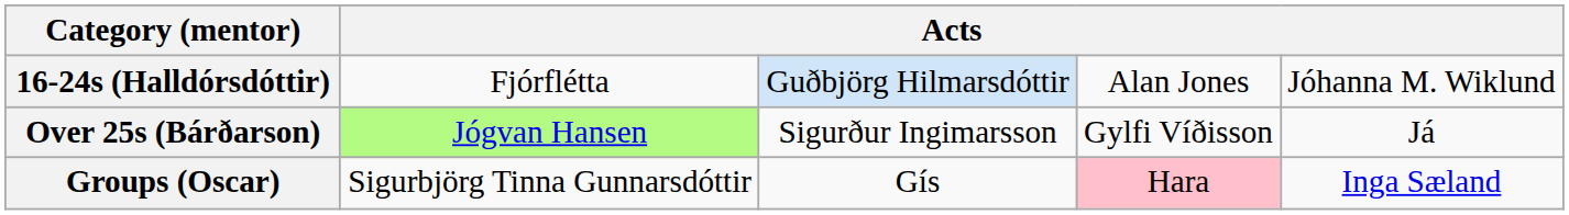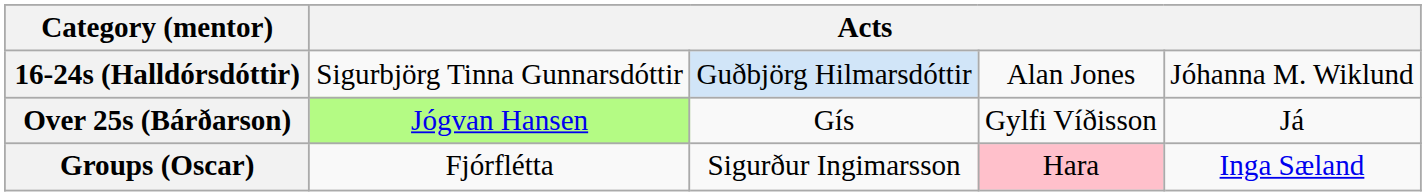 <table class="wikitable" style="text-align:center">
 <tr>
 <th spope="col" style="width:160px;">Category (mentor)</th>
 <th scope="col" colspan="4">Acts</th>
 </tr>
 <tr>
 <th scope="col">16-24s (Halldórsdóttir)</th>
-<td>Fjórflétta</td>
+<td>Sigurbjörg Tinna Gunnarsdóttir</td>
 <td style="background:#D1E5F8">Guðbjörg Hilmarsdóttir</td>
 <td>Alan Jones</td>
 <td>Jóhanna M. Wiklund</td>
 </tr>
 <tr>
 <th scope="col">Over 25s (Bárðarson)</th>
 <td style="background:#B4FB84"><a href='#'>Jógvan Hansen</a></td>
-<td>Sigurður Ingimarsson</td>
+<td>Gís</td>
 <td>Gylfi Víðisson</td>
 <td>Já</td>
 </tr>
 <tr>
 <th scope="col">Groups (Oscar)</th>
-<td>Sigurbjörg Tinna Gunnarsdóttir</td>
-<td>Gís</td>
+<td>Fjórflétta</td>
+<td>Sigurður Ingimarsson</td>
 <td style="background:pink">Hara</td>
 <td><a href='#'>Inga Sæland</a></td>
 </tr>
 </table>
